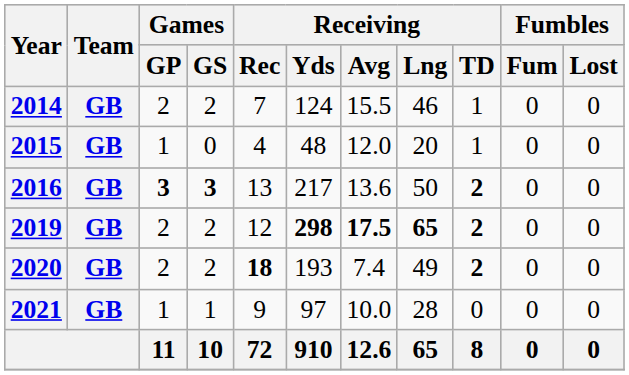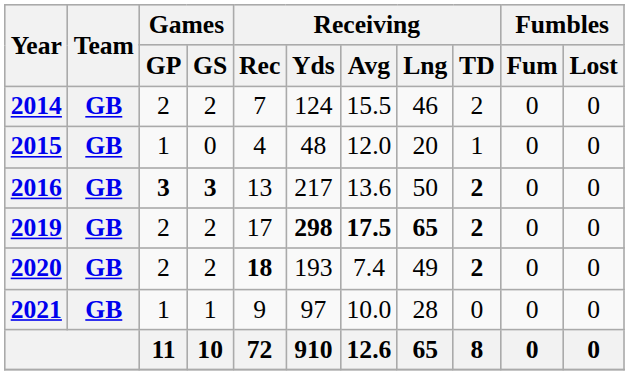 <table class=wikitable style="text-align:center;">
 <tr>
 <th rowspan="2">Year</th>
 <th rowspan="2">Team</th>
 <th colspan="2">Games</th>
 <th colspan="5">Receiving</th>
 <th colspan="3">Fumbles</th>
 </tr>
 <tr>
 <th>GP</th>
 <th>GS</th>
 <th>Rec</th>
 <th>Yds</th>
 <th>Avg</th>
 <th>Lng</th>
 <th>TD</th>
 <th>Fum</th>
 <th>Lost</th>
 </tr>
 <tr>
 <th><a href='#'>2014</a></th>
 <th><a href='#'>GB</a></th>
 <td>2</td>
 <td>2</td>
 <td>7</td>
 <td>124</td>
 <td>15.5</td>
 <td>46</td>
-<td>1</td>
+<td>2</td>
 <td>0</td>
 <td>0</td>
 </tr>
 <tr>
 <th><a href='#'>2015</a></th>
 <th><a href='#'>GB</a></th>
 <td>1</td>
 <td>0</td>
 <td>4</td>
 <td>48</td>
 <td>12.0</td>
 <td>20</td>
 <td>1</td>
 <td>0</td>
 <td>0</td>
 </tr>
 <tr>
 <th><a href='#'>2016</a></th>
 <th><a href='#'>GB</a></th>
 <td><strong>3</strong></td>
 <td><strong>3</strong></td>
 <td>13</td>
 <td>217</td>
 <td>13.6</td>
 <td>50</td>
 <td><strong>2</strong></td>
 <td>0</td>
 <td>0</td>
 </tr>
 <tr>
 <th><a href='#'>2019</a></th>
 <th><a href='#'>GB</a></th>
 <td>2</td>
 <td>2</td>
-<td>12</td>
+<td>17</td>
 <td><strong>298</strong></td>
 <td><strong>17.5</strong></td>
 <td><strong>65</strong></td>
 <td><strong>2</strong></td>
 <td>0</td>
 <td>0</td>
 </tr>
 <tr>
 <th><a href='#'>2020</a></th>
 <th><a href='#'>GB</a></th>
 <td>2</td>
 <td>2</td>
 <td><strong>18</strong></td>
 <td>193</td>
 <td>7.4</td>
 <td>49</td>
 <td><strong>2</strong></td>
 <td>0</td>
 <td>0</td>
 </tr>
 <tr>
 <th><a href='#'>2021</a></th>
 <th><a href='#'>GB</a></th>
 <td>1</td>
 <td>1</td>
 <td>9</td>
 <td>97</td>
 <td>10.0</td>
 <td>28</td>
 <td>0</td>
 <td>0</td>
 <td>0</td>
 </tr>
 <tr>
 <th colspan="2"></th>
 <th>11</th>
 <th>10</th>
 <th>72</th>
 <th>910</th>
 <th>12.6</th>
 <th>65</th>
 <th>8</th>
 <th>0</th>
 <th>0</th>
 </tr>
 <tr>
 </tr>
 </table>
